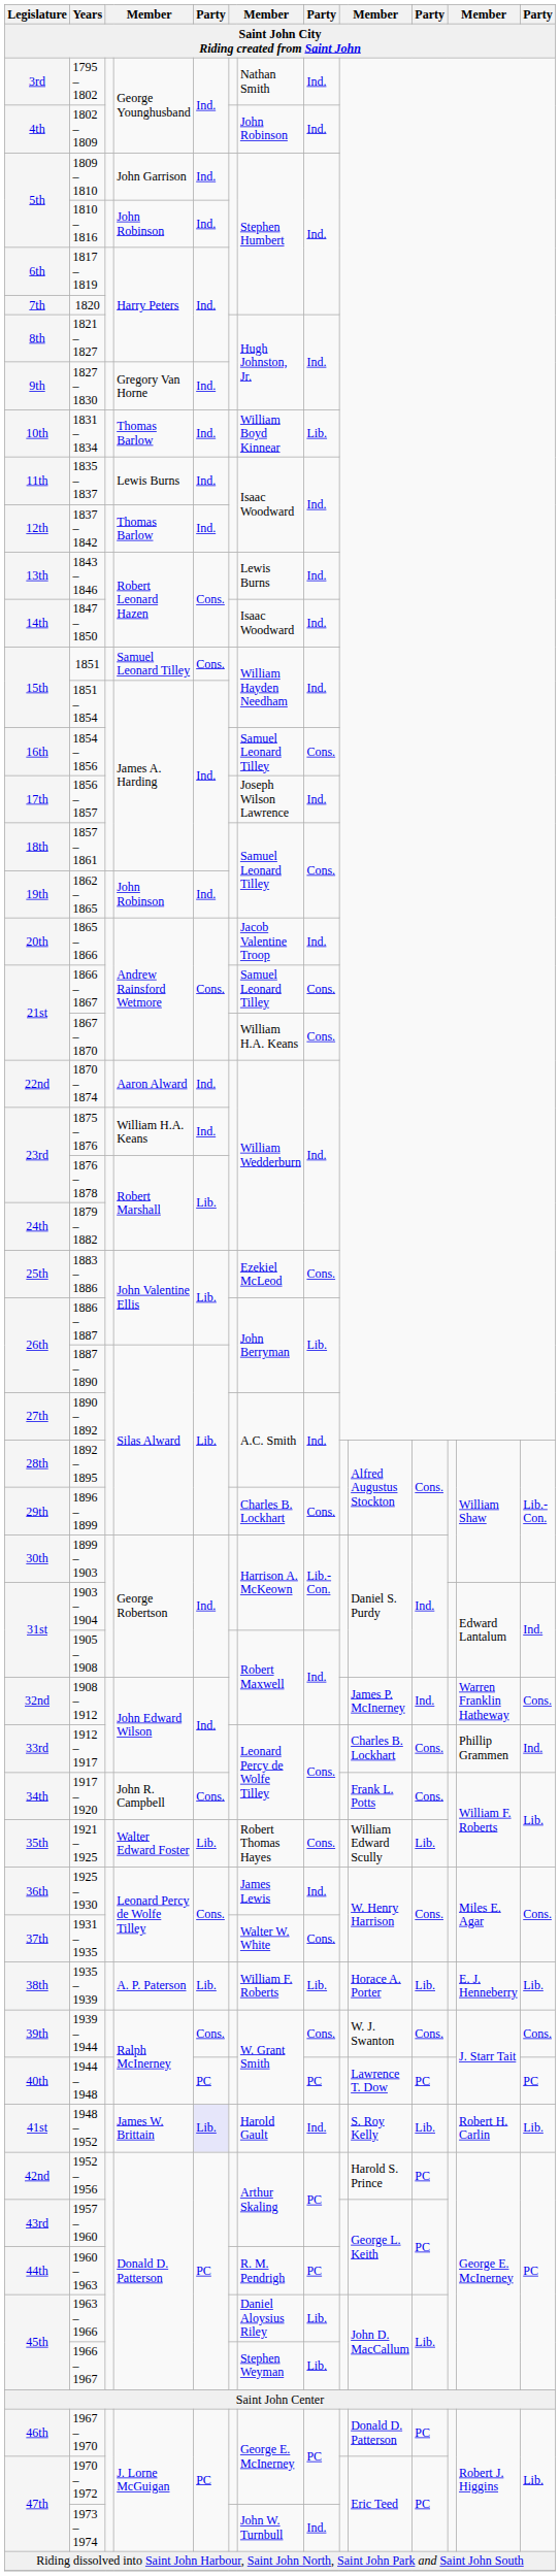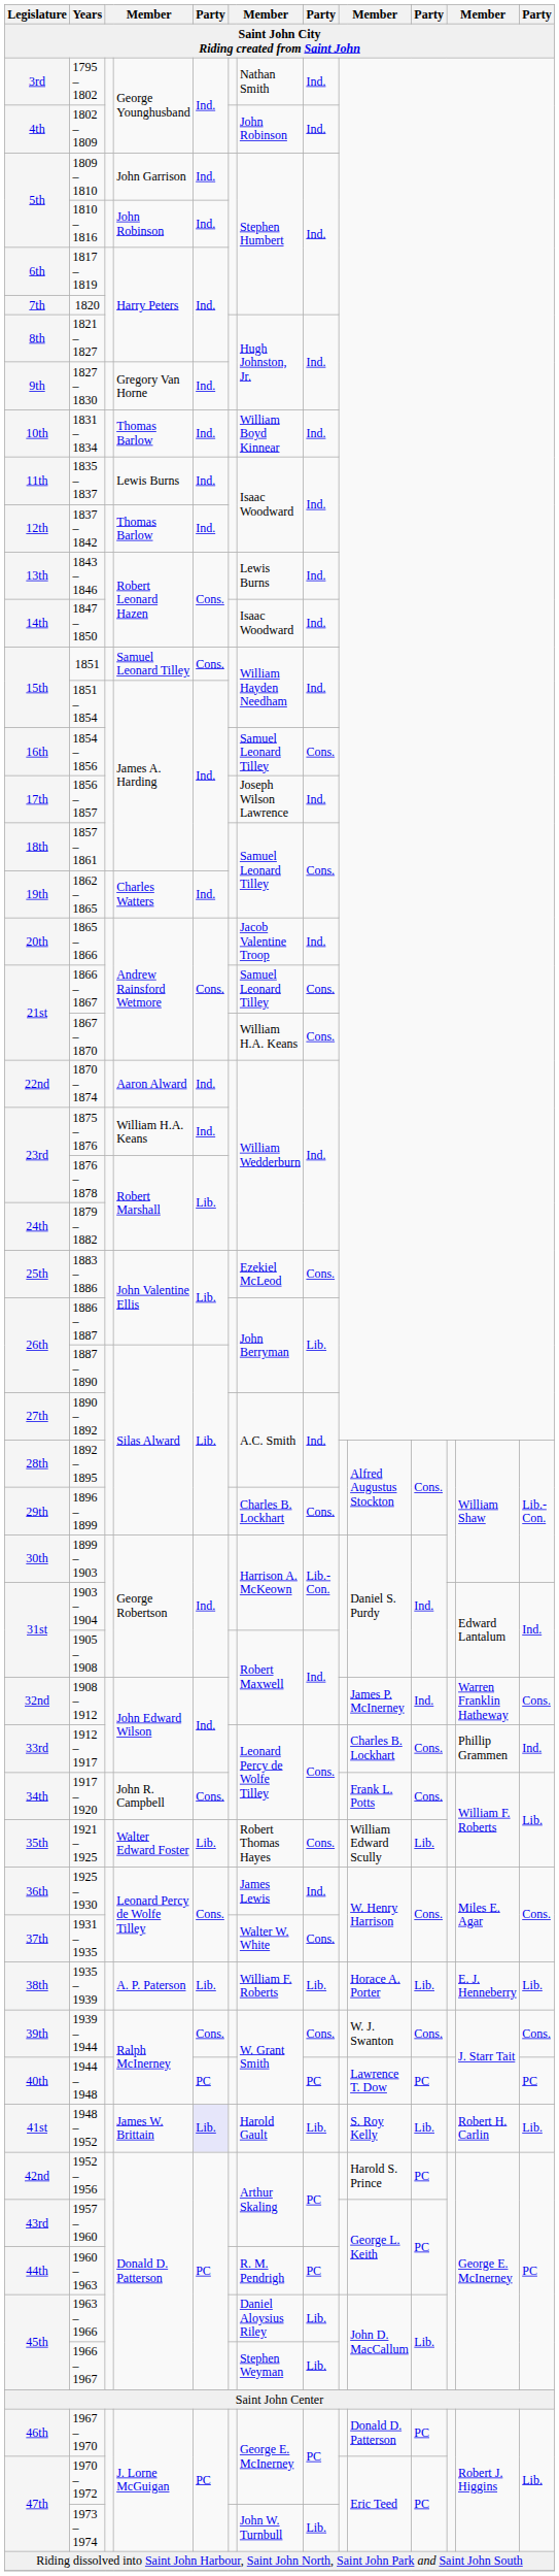 <table class="wikitable">
 <tr>
 <th>Legislature</th>
 <th style="width: 80px;">Years</th>
 <th colspan="2">Member</th>
 <th>Party</th>
 <th colspan="2">Member</th>
 <th>Party</th>
 <th colspan="2">Member</th>
 <th>Party</th>
 <th colspan="2">Member</th>
 <th>Party</th>
 </tr>
 <tr>
 <td bgcolor="#F0F0F0" colspan="14" align="center"><strong>Saint John City</strong><br><strong><em>Riding created from<em> <a href='#'>Saint John</a><strong></td>
 </tr>
 <tr>
 <td bgcolor="whitesmoke" align="center"><a href='#'>3rd</a></td>
 <td>1795 – 1802</td>
 <td rowspan="2" >   </td>
 <td rowspan="2">George Younghusband</td>
 <td rowspan="2"><a href='#'>Ind.</a></td>
 <td>   </td>
 <td>Nathan Smith</td>
 <td><a href='#'>Ind.</a></td>
 </tr>
 <tr>
 <td bgcolor="whitesmoke" align="center"><a href='#'>4th</a></td>
 <td>1802 – 1809</td>
 <td>   </td>
 <td><a href='#'>John Robinson</a></td>
 <td><a href='#'>Ind.</a></td>
 </tr>
 <tr>
 <td bgcolor="whitesmoke" align="center" rowspan="2"><a href='#'>5th</a></td>
 <td>1809 – 1810</td>
 <td>   </td>
 <td>John Garrison</td>
 <td><a href='#'>Ind.</a></td>
 <td rowspan="4" >   </td>
 <td rowspan="4"><a href='#'>Stephen Humbert</a></td>
 <td rowspan="4"><a href='#'>Ind.</a></td>
 </tr>
 <tr>
 <td>1810 – 1816</td>
 <td>   </td>
 <td><a href='#'>John Robinson</a></td>
 <td><a href='#'>Ind.</a></td>
 </tr>
 <tr>
 <td bgcolor="whitesmoke" align="center"><a href='#'>6th</a></td>
 <td>1817 – 1819</td>
 <td rowspan="3" >   </td>
 <td rowspan="3"><a href='#'>Harry Peters</a></td>
 <td rowspan="3"><a href='#'>Ind.</a></td>
 </tr>
 <tr>
 <td bgcolor="whitesmoke" align="center"><a href='#'>7th</a></td>
 <td align="center">1820</td>
 </tr>
 <tr>
 <td bgcolor="whitesmoke" align="center"><a href='#'>8th</a></td>
 <td>1821 – 1827</td>
 <td rowspan="2" >   </td>
 <td rowspan="2"><a href='#'>Hugh Johnston, Jr.</a></td>
 <td rowspan="2"><a href='#'>Ind.</a></td>
 </tr>
 <tr>
 <td bgcolor="whitesmoke" align="center"><a href='#'>9th</a></td>
 <td>1827 – 1830</td>
 <td>   </td>
 <td>Gregory Van Horne</td>
 <td><a href='#'>Ind.</a></td>
 </tr>
 <tr>
 <td bgcolor="whitesmoke" align="center"><a href='#'>10th</a></td>
 <td>1831 – 1834</td>
 <td>   </td>
 <td><a href='#'>Thomas Barlow</a></td>
 <td><a href='#'>Ind.</a></td>
 <td>   </td>
 <td><a href='#'>William Boyd Kinnear</a></td>
-<td><a href='#'>Lib.</a></td>
+<td><a href='#'>Ind.</a></td>
 </tr>
 <tr>
 <td bgcolor="whitesmoke" align="center"><a href='#'>11th</a></td>
 <td>1835 – 1837</td>
 <td>   </td>
 <td>Lewis Burns</td>
 <td><a href='#'>Ind.</a></td>
 <td rowspan="2" >   </td>
 <td rowspan="2">Isaac Woodward</td>
 <td rowspan="2"><a href='#'>Ind.</a></td>
 </tr>
 <tr>
 <td bgcolor="whitesmoke" align="center"><a href='#'>12th</a></td>
 <td>1837 – 1842</td>
 <td>   </td>
 <td><a href='#'>Thomas Barlow</a></td>
 <td><a href='#'>Ind.</a></td>
 </tr>
 <tr>
 <td bgcolor="whitesmoke" align="center"><a href='#'>13th</a></td>
 <td>1843 – 1846</td>
 <td rowspan="2" >   </td>
 <td rowspan="2"><a href='#'>Robert Leonard Hazen</a></td>
 <td rowspan="2"><a href='#'>Cons.</a></td>
 <td>   </td>
 <td>Lewis Burns</td>
 <td><a href='#'>Ind.</a></td>
 </tr>
 <tr>
 <td bgcolor="whitesmoke" align="center"><a href='#'>14th</a></td>
 <td>1847 – 1850</td>
 <td>   </td>
 <td>Isaac Woodward</td>
 <td><a href='#'>Ind.</a></td>
 </tr>
 <tr>
 <td bgcolor="whitesmoke" align="center" rowspan="2"><a href='#'>15th</a></td>
 <td align="center">1851</td>
 <td>   </td>
 <td><a href='#'>Samuel Leonard Tilley</a></td>
 <td><a href='#'>Cons.</a></td>
 <td rowspan="2" >   </td>
 <td rowspan="2"><a href='#'>William Hayden Needham</a></td>
 <td rowspan="2"><a href='#'>Ind.</a></td>
 </tr>
 <tr>
 <td>1851 – 1854</td>
 <td rowspan="4" >   </td>
 <td rowspan="4">James A. Harding</td>
 <td rowspan="4"><a href='#'>Ind.</a></td>
 </tr>
 <tr>
 <td bgcolor="whitesmoke" align="center"><a href='#'>16th</a></td>
 <td>1854 – 1856</td>
 <td>   </td>
 <td><a href='#'>Samuel Leonard Tilley</a></td>
 <td><a href='#'>Cons.</a></td>
 </tr>
 <tr>
 <td bgcolor="whitesmoke" align="center"><a href='#'>17th</a></td>
 <td>1856 – 1857</td>
 <td>   </td>
 <td>Joseph Wilson Lawrence</td>
 <td><a href='#'>Ind.</a></td>
 </tr>
 <tr>
 <td bgcolor="whitesmoke" align="center"><a href='#'>18th</a></td>
 <td>1857 – 1861</td>
 <td rowspan="2" >   </td>
 <td rowspan="2"><a href='#'>Samuel Leonard Tilley</a></td>
 <td rowspan="2"><a href='#'>Cons.</a></td>
 </tr>
 <tr>
 <td bgcolor="whitesmoke" align="center"><a href='#'>19th</a></td>
 <td>1862 – 1865</td>
 <td>   </td>
-<td><a href='#'>John Robinson</a></td>
+<td><a href='#'>Charles Watters</a></td>
 <td><a href='#'>Ind.</a></td>
 </tr>
 <tr>
 <td bgcolor="whitesmoke" align="center"><a href='#'>20th</a></td>
 <td>1865 – 1866</td>
 <td rowspan="3" >   </td>
 <td rowspan="3"><a href='#'>Andrew Rainsford Wetmore</a></td>
 <td rowspan="3"><a href='#'>Cons.</a></td>
 <td>   </td>
 <td><a href='#'>Jacob Valentine Troop</a></td>
 <td><a href='#'>Ind.</a></td>
 </tr>
 <tr>
 <td bgcolor="whitesmoke" align="center" rowspan="2"><a href='#'>21st</a></td>
 <td>1866 – 1867</td>
 <td>   </td>
 <td><a href='#'>Samuel Leonard Tilley</a></td>
 <td><a href='#'>Cons.</a></td>
 </tr>
 <tr>
 <td>1867 – 1870</td>
 <td>   </td>
 <td>William H.A. Keans</td>
 <td><a href='#'>Cons.</a></td>
 </tr>
 <tr>
 <td bgcolor="whitesmoke" align="center"><a href='#'>22nd</a></td>
 <td>1870 – 1874</td>
 <td>   </td>
 <td><a href='#'>Aaron Alward</a></td>
 <td><a href='#'>Ind.</a></td>
 <td rowspan="4" >   </td>
 <td rowspan="4"><a href='#'>William Wedderburn</a></td>
 <td rowspan="4"><a href='#'>Ind.</a></td>
 </tr>
 <tr>
 <td bgcolor="whitesmoke" align="center" rowspan="2"><a href='#'>23rd</a></td>
 <td>1875 – 1876</td>
 <td>   </td>
 <td>William H.A. Keans</td>
 <td><a href='#'>Ind.</a></td>
 </tr>
 <tr>
 <td>1876 – 1878</td>
 <td rowspan="2" >   </td>
 <td rowspan="2"><a href='#'>Robert Marshall</a></td>
 <td rowspan="2"><a href='#'>Lib.</a></td>
 </tr>
 <tr>
 <td bgcolor="whitesmoke" align="center"><a href='#'>24th</a></td>
 <td>1879 – 1882</td>
 </tr>
 <tr>
 <td bgcolor="whitesmoke" align="center"><a href='#'>25th</a></td>
 <td>1883 – 1886</td>
 <td rowspan="2" >   </td>
 <td rowspan="2"><a href='#'>John Valentine Ellis</a></td>
 <td rowspan="2"><a href='#'>Lib.</a></td>
 <td>   </td>
 <td><a href='#'>Ezekiel McLeod</a></td>
 <td><a href='#'>Cons.</a></td>
 </tr>
 <tr>
 <td bgcolor="whitesmoke" align="center" rowspan="2"><a href='#'>26th</a></td>
 <td>1886 – 1887</td>
 <td rowspan="2" >   </td>
 <td rowspan="2"><a href='#'>John Berryman</a></td>
 <td rowspan="2"><a href='#'>Lib.</a></td>
 </tr>
 <tr>
 <td>1887 – 1890</td>
 <td rowspan="4" >   </td>
 <td rowspan="4"><a href='#'>Silas Alward</a></td>
 <td rowspan="4"><a href='#'>Lib.</a></td>
 </tr>
 <tr>
 <td bgcolor="whitesmoke" align="center"><a href='#'>27th</a></td>
 <td>1890 – 1892</td>
 <td rowspan="2" >   </td>
 <td rowspan="2">A.C. Smith</td>
 <td rowspan="2"><a href='#'>Ind.</a></td>
 </tr>
 <tr>
 <td bgcolor="whitesmoke" align="center"><a href='#'>28th</a></td>
 <td>1892 – 1895</td>
 <td rowspan="2" >   </td>
 <td rowspan="2"><a href='#'>Alfred Augustus Stockton</a></td>
 <td rowspan="2"><a href='#'>Cons.</a></td>
 <td rowspan="3" >   </td>
 <td rowspan="3"><a href='#'>William Shaw</a></td>
 <td rowspan="3"><a href='#'>Lib.-Con.</a></td>
 </tr>
 <tr>
 <td bgcolor="whitesmoke" align="center"><a href='#'>29th</a></td>
 <td>1896 – 1899</td>
 <td>   </td>
 <td><a href='#'>Charles B. Lockhart</a></td>
 <td><a href='#'>Cons.</a></td>
 </tr>
 <tr>
 <td bgcolor="whitesmoke" align="center"><a href='#'>30th</a></td>
 <td>1899 – 1903</td>
 <td rowspan="3" >   </td>
 <td rowspan="3">George Robertson</td>
 <td rowspan="3"><a href='#'>Ind.</a></td>
 <td rowspan="2" >   </td>
 <td rowspan="2"><a href='#'>Harrison A. McKeown</a></td>
 <td rowspan="2"><a href='#'>Lib.-Con.</a></td>
 <td rowspan="3" >   </td>
 <td rowspan="3">Daniel S. Purdy</td>
 <td rowspan="3"><a href='#'>Ind.</a></td>
 </tr>
 <tr>
 <td bgcolor="whitesmoke" align="center" rowspan="2"><a href='#'>31st</a></td>
 <td>1903 – 1904</td>
 <td rowspan="2" >   </td>
 <td rowspan="2">Edward Lantalum</td>
 <td rowspan="2"><a href='#'>Ind.</a></td>
 </tr>
 <tr>
 <td>1905 – 1908</td>
 <td rowspan="2" >   </td>
 <td rowspan="2"><a href='#'>Robert Maxwell</a></td>
 <td rowspan="2"><a href='#'>Ind.</a></td>
 </tr>
 <tr>
 <td bgcolor="whitesmoke" align="center"><a href='#'>32nd</a></td>
 <td>1908 – 1912</td>
 <td rowspan="2" >   </td>
 <td rowspan="2"><a href='#'>John Edward Wilson</a></td>
 <td rowspan="2"><a href='#'>Ind.</a></td>
 <td>   </td>
 <td><a href='#'>James P. McInerney</a></td>
 <td><a href='#'>Ind.</a></td>
 <td>   </td>
 <td><a href='#'>Warren Franklin Hatheway</a></td>
 <td><a href='#'>Cons.</a></td>
 </tr>
 <tr>
 <td bgcolor="whitesmoke" align="center"><a href='#'>33rd</a></td>
 <td>1912 – 1917</td>
 <td rowspan="2" >   </td>
 <td rowspan="2"><a href='#'>Leonard Percy de Wolfe Tilley</a></td>
 <td rowspan="2"><a href='#'>Cons.</a></td>
 <td>   </td>
 <td><a href='#'>Charles B. Lockhart</a></td>
 <td><a href='#'>Cons.</a></td>
 <td>   </td>
 <td>Phillip Grammen</td>
 <td><a href='#'>Ind.</a></td>
 </tr>
 <tr>
 <td bgcolor="whitesmoke" align="center"><a href='#'>34th</a></td>
 <td>1917 – 1920</td>
 <td>   </td>
 <td>John R. Campbell</td>
 <td><a href='#'>Cons.</a></td>
 <td>   </td>
 <td><a href='#'>Frank L. Potts</a></td>
 <td><a href='#'>Cons.</a></td>
 <td rowspan="2" >   </td>
 <td rowspan="2"><a href='#'>William F. Roberts</a></td>
 <td rowspan="2"><a href='#'>Lib.</a></td>
 </tr>
 <tr>
 <td bgcolor="whitesmoke" align="center"><a href='#'>35th</a></td>
 <td>1921 – 1925</td>
 <td>   </td>
 <td><a href='#'>Walter Edward Foster</a></td>
 <td><a href='#'>Lib.</a></td>
 <td>   </td>
 <td>Robert Thomas Hayes</td>
 <td><a href='#'>Cons.</a></td>
 <td>   </td>
 <td>William Edward Scully</td>
 <td><a href='#'>Lib.</a></td>
 </tr>
 <tr>
 <td bgcolor="whitesmoke" align="center"><a href='#'>36th</a></td>
 <td>1925 – 1930</td>
 <td rowspan="2" >   </td>
 <td rowspan="2"><a href='#'>Leonard Percy de Wolfe Tilley</a></td>
 <td rowspan="2"><a href='#'>Cons.</a></td>
 <td>   </td>
 <td><a href='#'>James Lewis</a></td>
 <td><a href='#'>Ind.</a></td>
 <td rowspan="2" >   </td>
 <td rowspan="2"><a href='#'>W. Henry Harrison</a></td>
 <td rowspan="2"><a href='#'>Cons.</a></td>
 <td rowspan="2" >   </td>
 <td rowspan="2"><a href='#'>Miles E. Agar</a></td>
 <td rowspan="2"><a href='#'>Cons.</a></td>
 </tr>
 <tr>
 <td bgcolor="whitesmoke" align="center"><a href='#'>37th</a></td>
 <td>1931 – 1935</td>
 <td>   </td>
 <td><a href='#'>Walter W. White</a></td>
 <td><a href='#'>Cons.</a></td>
 </tr>
 <tr>
 <td bgcolor="whitesmoke" align="center"><a href='#'>38th</a></td>
 <td>1935 – 1939</td>
 <td>   </td>
 <td><a href='#'>A. P. Paterson</a></td>
 <td><a href='#'>Lib.</a></td>
 <td>   </td>
 <td><a href='#'>William F. Roberts</a></td>
 <td><a href='#'>Lib.</a></td>
 <td>   </td>
 <td><a href='#'>Horace A. Porter</a></td>
 <td><a href='#'>Lib.</a></td>
 <td>   </td>
 <td><a href='#'>E. J. Henneberry</a></td>
 <td><a href='#'>Lib.</a></td>
 </tr>
 <tr>
 <td bgcolor="whitesmoke" align="center"><a href='#'>39th</a></td>
 <td>1939 – 1944</td>
 <td>   </td>
 <td rowspan="2"><a href='#'>Ralph McInerney</a></td>
 <td><a href='#'>Cons.</a></td>
 <td>   </td>
 <td rowspan="2"><a href='#'>W. Grant Smith</a></td>
 <td><a href='#'>Cons.</a></td>
 <td>   </td>
 <td>W. J. Swanton</td>
 <td><a href='#'>Cons.</a></td>
 <td>   </td>
 <td rowspan="2"><a href='#'>J. Starr Tait</a></td>
 <td><a href='#'>Cons.</a></td>
 </tr>
 <tr>
 <td bgcolor="whitesmoke" align="center"><a href='#'>40th</a></td>
 <td>1944 – 1948</td>
 <td>   </td>
 <td><a href='#'>PC</a></td>
 <td>   </td>
 <td><a href='#'>PC</a></td>
 <td>   </td>
 <td><a href='#'>Lawrence T. Dow</a></td>
 <td><a href='#'>PC</a></td>
 <td>   </td>
 <td><a href='#'>PC</a></td>
 </tr>
 <tr>
 <td bgcolor="whitesmoke" align="center"><a href='#'>41st</a></td>
 <td>1948 – 1952</td>
 <td>   </td>
 <td><a href='#'>James W. Brittain</a></td>
 <td style="background: lavender;"><a href='#'>Lib.</a></td>
 <td>   </td>
 <td><a href='#'>Harold Gault</a></td>
-<td><a href='#'>Ind.</a></td>
+<td><a href='#'>Lib.</a></td>
 <td>   </td>
 <td><a href='#'>S. Roy Kelly</a></td>
 <td><a href='#'>Lib.</a></td>
 <td>   </td>
 <td><a href='#'>Robert H. Carlin</a></td>
 <td><a href='#'>Lib.</a></td>
 </tr>
 <tr>
 <td bgcolor="whitesmoke" align="center"><a href='#'>42nd</a></td>
 <td>1952 – 1956</td>
 <td rowspan="5" >   </td>
 <td rowspan="5"><a href='#'>Donald D. Patterson</a></td>
 <td rowspan="5"><a href='#'>PC</a></td>
 <td rowspan="2" >   </td>
 <td rowspan="2"><a href='#'>Arthur Skaling</a></td>
 <td rowspan="2"><a href='#'>PC</a></td>
 <td>   </td>
 <td>Harold S. Prince</td>
 <td><a href='#'>PC</a></td>
 <td rowspan="5" >   </td>
 <td rowspan="5"><a href='#'>George E. McInerney</a></td>
 <td rowspan="5"><a href='#'>PC</a></td>
 </tr>
 <tr>
 <td bgcolor="whitesmoke" align="center"><a href='#'>43rd</a></td>
 <td>1957 – 1960</td>
 <td rowspan="2" >   </td>
 <td rowspan="2"><a href='#'>George L. Keith</a></td>
 <td rowspan="2"><a href='#'>PC</a></td>
 </tr>
 <tr>
 <td bgcolor="whitesmoke" align="center"><a href='#'>44th</a></td>
 <td>1960 – 1963</td>
 <td>   </td>
 <td><a href='#'>R. M. Pendrigh</a></td>
 <td><a href='#'>PC</a></td>
 </tr>
 <tr>
 <td bgcolor="whitesmoke" align="center" rowspan="2"><a href='#'>45th</a></td>
 <td>1963 – 1966</td>
 <td>   </td>
 <td><a href='#'>Daniel Aloysius Riley</a></td>
 <td><a href='#'>Lib.</a></td>
 <td rowspan="2" >   </td>
 <td rowspan="2"><a href='#'>John D. MacCallum</a></td>
 <td rowspan="2"><a href='#'>Lib.</a></td>
 </tr>
 <tr>
 <td>1966 – 1967</td>
 <td>   </td>
 <td><a href='#'>Stephen Weyman</a></td>
 <td><a href='#'>Lib.</a></td>
 </tr>
 <tr>
 <td bgcolor="#F0F0F0" colspan="14" align="center"></strong>Saint John Center<strong></td>
 </tr>
 <tr>
 <td bgcolor="whitesmoke" align="center"><a href='#'>46th</a></td>
 <td>1967 – 1970</td>
 <td rowspan="3" >   </td>
 <td rowspan="3"><a href='#'>J. Lorne McGuigan</a></td>
 <td rowspan="3"><a href='#'>PC</a></td>
 <td rowspan="2" >   </td>
 <td rowspan="2"><a href='#'>George E. McInerney</a></td>
 <td rowspan="2"><a href='#'>PC</a></td>
 <td>   </td>
 <td><a href='#'>Donald D. Patterson</a></td>
 <td><a href='#'>PC</a></td>
 <td rowspan="3" >   </td>
 <td rowspan="3"><a href='#'>Robert J. Higgins</a></td>
 <td rowspan="3"><a href='#'>Lib.</a></td>
 </tr>
 <tr>
 <td bgcolor="whitesmoke" align="center" rowspan="2"><a href='#'>47th</a></td>
 <td>1970 – 1972</td>
 <td rowspan="2" >   </td>
 <td rowspan="2"><a href='#'>Eric Teed</a></td>
 <td rowspan="2"><a href='#'>PC</a></td>
 </tr>
 <tr>
 <td>1973 – 1974</td>
 <td>   </td>
 <td><a href='#'>John W. Turnbull</a></td>
-<td><a href='#'>Ind.</a></td>
+<td><a href='#'>Lib.</a></td>
 </tr>
 <tr>
 <td bgcolor="#F0F0F0" colspan="14" align="center"></em></strong>Riding dissolved into</em> <a href='#'>Saint John Harbour</a>, <a href='#'>Saint John North</a>, <a href='#'>Saint John Park</a> <em>and</em> <a href='#'>Saint John South</a></strong></td>
 </tr>
 <tr>
 </tr>
 </table>
